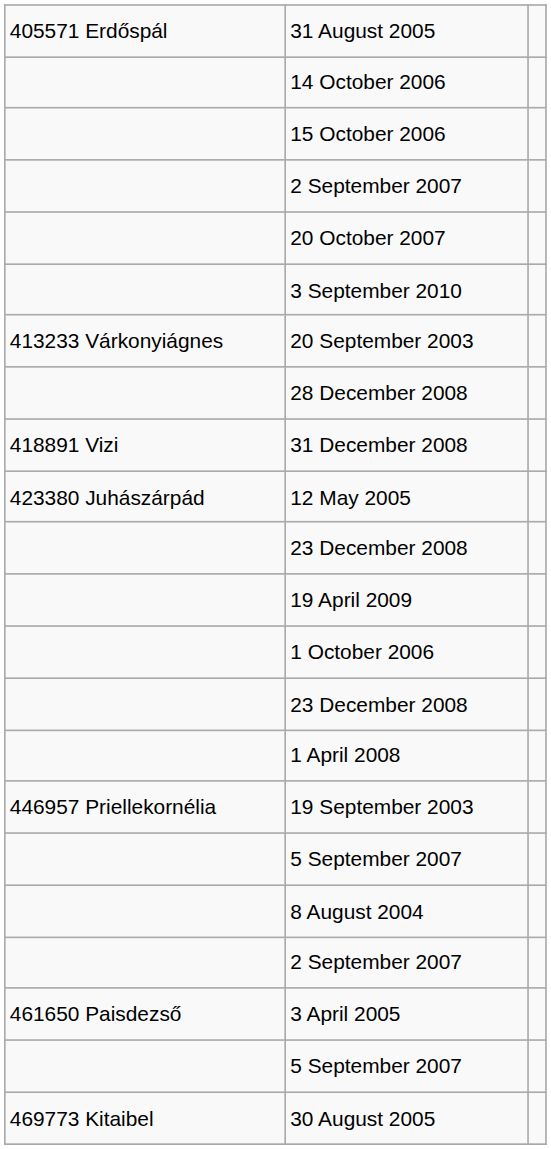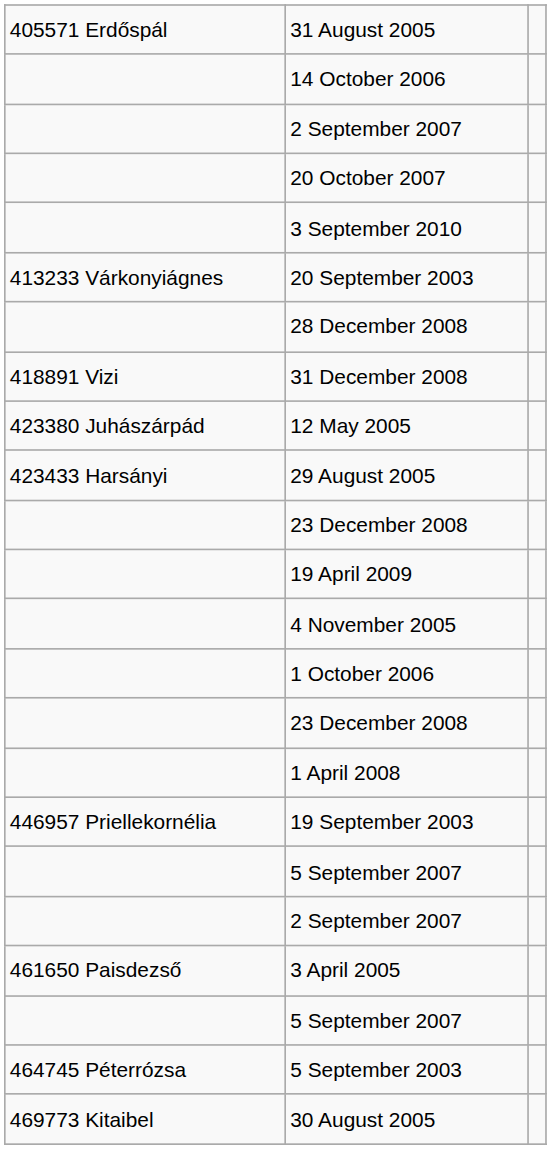 <table class="wikitable" style="font-size: 80%; float: left; width: 26em; margin-right: 1em; height: 700px">
 <tr>
 <td>405571 Erdőspál</td>
 <td>31 August 2005</td>
 <td> </td>
 </tr>
 <tr>
 <td></td>
 <td>14 October 2006</td>
-<td> </td>
-</tr>
-<tr>
-<td></td>
-<td>15 October 2006</td>
 <td> </td>
 </tr>
 <tr>
 <td></td>
 <td>2 September 2007</td>
 <td> </td>
 </tr>
 <tr>
 <td></td>
 <td>20 October 2007</td>
 <td> </td>
 </tr>
 <tr>
 <td></td>
 <td>3 September 2010</td>
 <td> </td>
 </tr>
 <tr>
 <td>413233 Várkonyiágnes</td>
 <td>20 September 2003</td>
 <td> </td>
 </tr>
 <tr>
 <td></td>
 <td>28 December 2008</td>
 <td></td>
 </tr>
 <tr>
 <td>418891 Vizi</td>
 <td>31 December 2008</td>
 <td></td>
 </tr>
 <tr>
 <td>423380 Juhászárpád</td>
 <td>12 May 2005</td>
 <td></td>
 </tr>
 <tr>
+<td>423433 Harsányi</td>
+<td>29 August 2005</td>
+<td> </td>
+</tr>
+<tr>
 <td></td>
 <td>23 December 2008</td>
 <td></td>
 </tr>
 <tr>
 <td></td>
 <td>19 April 2009</td>
+<td></td>
+</tr>
+<tr>
+<td></td>
+<td>4 November 2005</td>
 <td></td>
 </tr>
 <tr>
 <td></td>
 <td>1 October 2006</td>
 <td></td>
 </tr>
 <tr>
 <td></td>
 <td>23 December 2008</td>
 <td></td>
 </tr>
 <tr>
 <td></td>
 <td>1 April 2008</td>
 <td></td>
 </tr>
 <tr>
 <td>446957 Priellekornélia</td>
 <td>19 September 2003</td>
 <td> </td>
 </tr>
 <tr>
 <td></td>
 <td>5 September 2007</td>
 <td> </td>
 </tr>
 <tr>
 <td></td>
-<td>8 August 2004</td>
-<td> </td>
-</tr>
-<tr>
-<td></td>
 <td>2 September 2007</td>
 <td> </td>
 </tr>
 <tr>
 <td>461650 Paisdezső</td>
 <td>3 April 2005</td>
 <td></td>
 </tr>
 <tr>
 <td></td>
 <td>5 September 2007</td>
 <td> </td>
 </tr>
 <tr>
+<td>464745 Péterrózsa</td>
+<td>5 September 2003</td>
+<td> </td>
+</tr>
+<tr>
 <td>469773 Kitaibel</td>
 <td>30 August 2005</td>
 <td> </td>
 </tr>
 <tr>
 </tr>
 </table>
